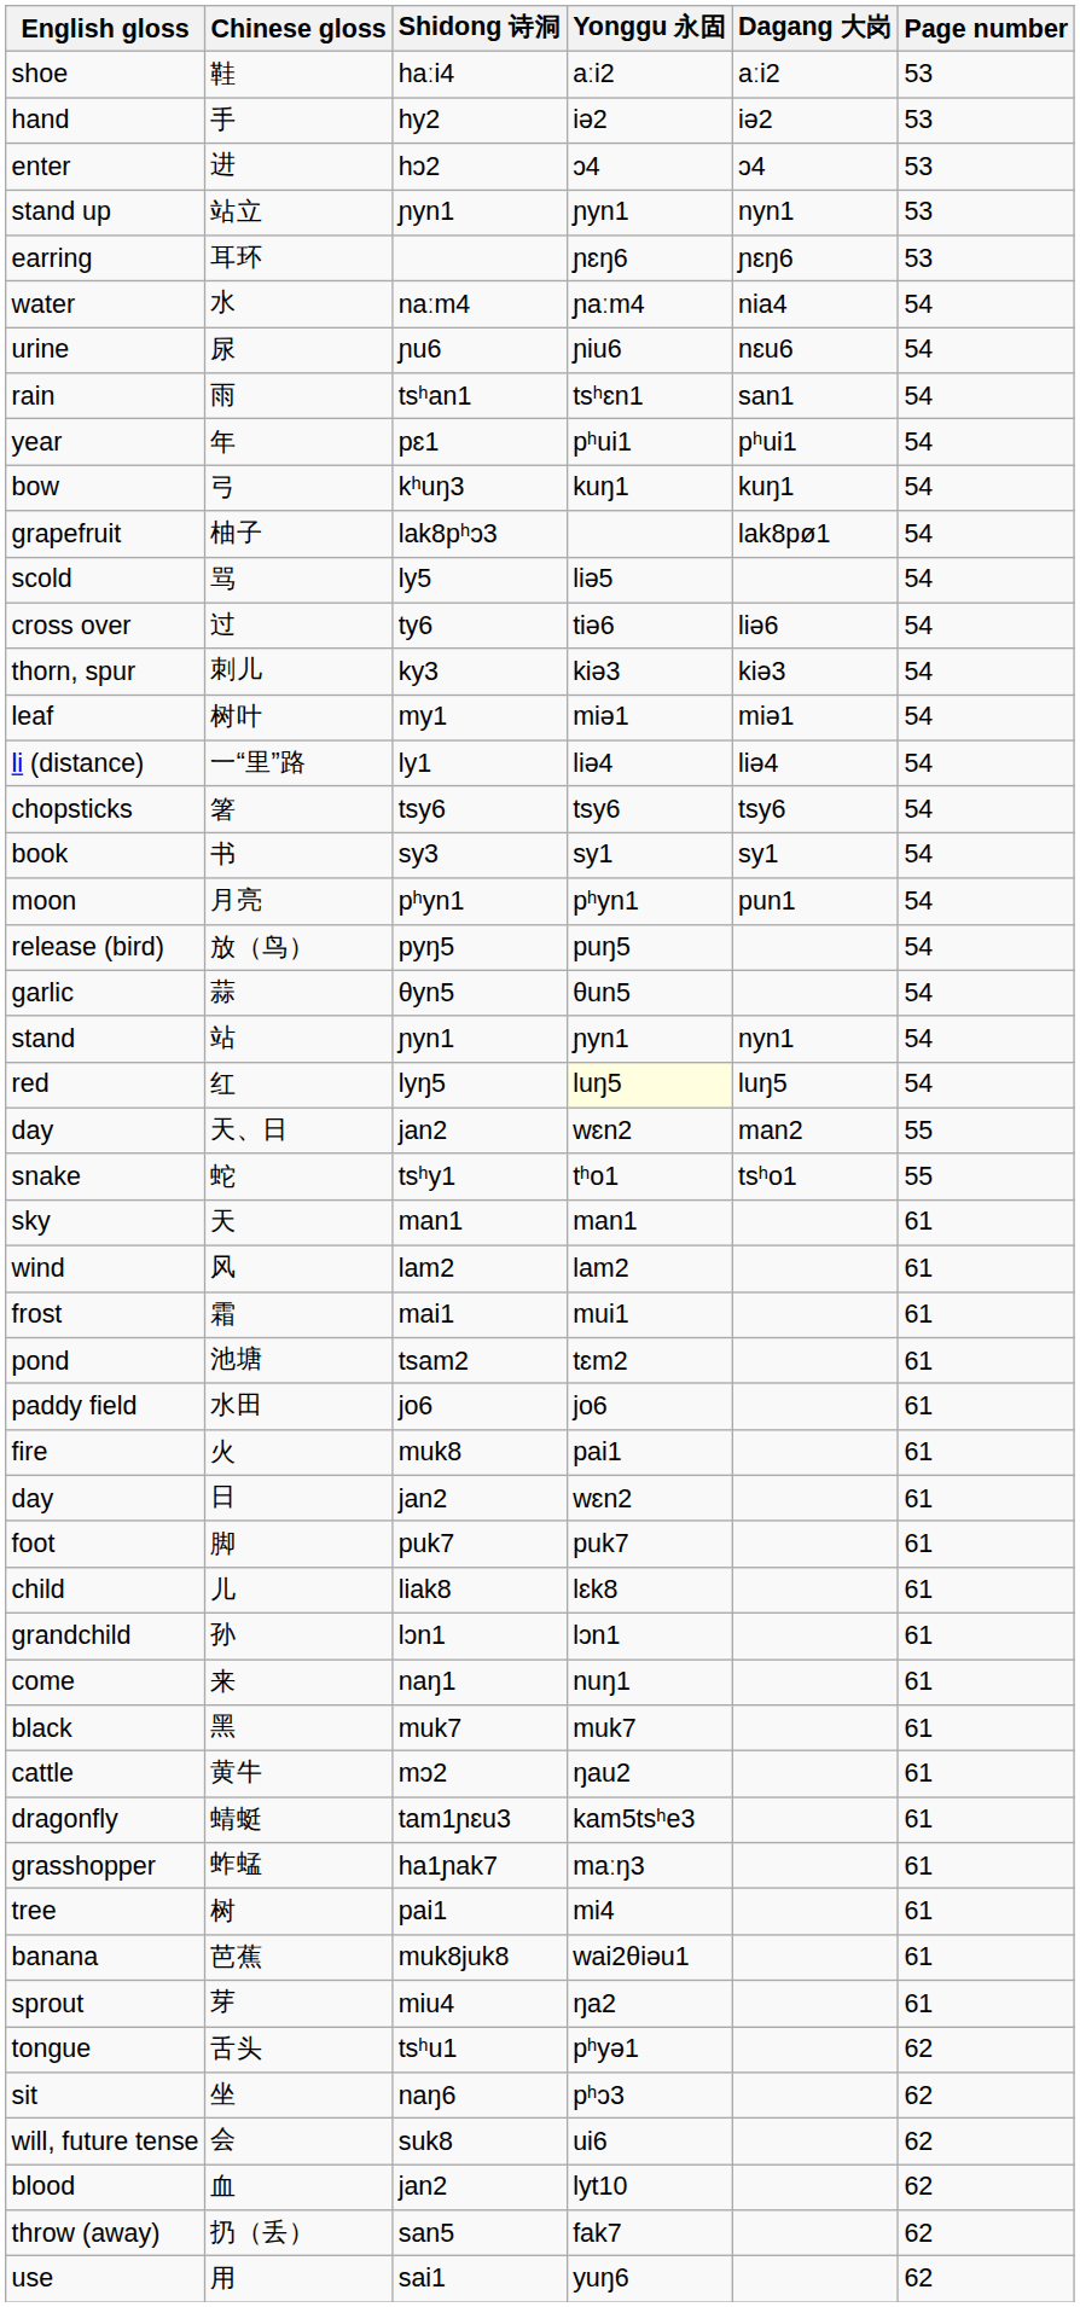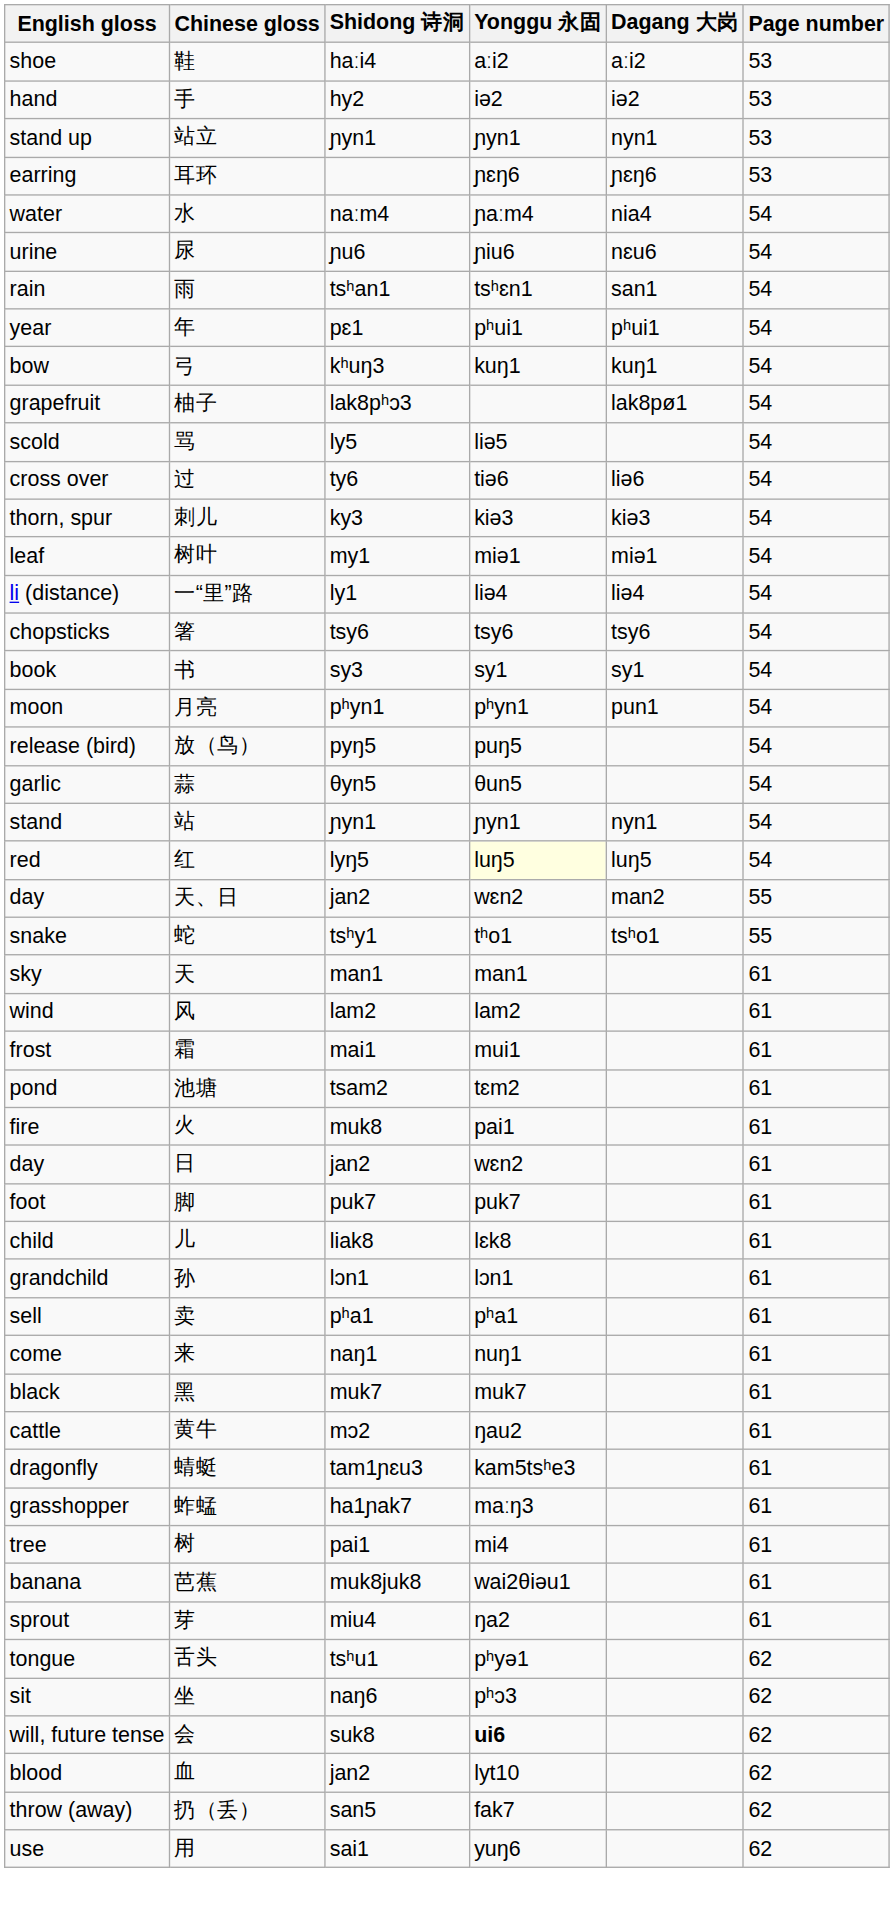 <table class="wikitable sortable">
 <tr>
 <th>English gloss</th>
 <th>Chinese gloss</th>
 <th>Shidong 诗洞</th>
 <th>Yonggu 永固</th>
 <th>Dagang 大岗</th>
 <th>Page number</th>
 </tr>
 <tr>
 <td>shoe</td>
 <td>鞋</td>
 <td>haːi4</td>
 <td>aːi2</td>
 <td>aːi2</td>
 <td>53</td>
 </tr>
 <tr>
 <td>hand</td>
 <td>手</td>
 <td>hy2</td>
 <td>iə2</td>
 <td>iə2</td>
-<td>53</td>
-</tr>
-<tr>
-<td>enter</td>
-<td>进</td>
-<td>hɔ2</td>
-<td>ɔ4</td>
-<td>ɔ4</td>
 <td>53</td>
 </tr>
 <tr>
 <td>stand up</td>
 <td>站立</td>
 <td>ɲyn1</td>
 <td>ɲyn1</td>
 <td>nyn1</td>
 <td>53</td>
 </tr>
 <tr>
 <td>earring</td>
 <td>耳环</td>
 <td></td>
 <td>ɲɛŋ6</td>
 <td>ɲɛŋ6</td>
 <td>53</td>
 </tr>
 <tr>
 <td>water</td>
 <td>水</td>
 <td>naːm4</td>
 <td>ɲaːm4</td>
 <td>nia4</td>
 <td>54</td>
 </tr>
 <tr>
 <td>urine</td>
 <td>尿</td>
 <td>ɲu6</td>
 <td>ɲiu6</td>
 <td>nɛu6</td>
 <td>54</td>
 </tr>
 <tr>
 <td>rain</td>
 <td>雨</td>
 <td>tsʰan1</td>
 <td>tsʰɛn1</td>
 <td>san1</td>
 <td>54</td>
 </tr>
 <tr>
 <td>year</td>
 <td>年</td>
 <td>pɛ1</td>
 <td>pʰui1</td>
 <td>pʰui1</td>
 <td>54</td>
 </tr>
 <tr>
 <td>bow</td>
 <td>弓</td>
 <td>kʰuŋ3</td>
 <td>kuŋ1</td>
 <td>kuŋ1</td>
 <td>54</td>
 </tr>
 <tr>
 <td>grapefruit</td>
 <td>柚子</td>
 <td>lak8pʰɔ3</td>
 <td></td>
 <td>lak8pø1</td>
 <td>54</td>
 </tr>
 <tr>
 <td>scold</td>
 <td>骂</td>
 <td>ly5</td>
 <td>liə5</td>
 <td></td>
 <td>54</td>
 </tr>
 <tr>
 <td>cross over</td>
 <td>过</td>
 <td>ty6</td>
 <td>tiə6</td>
 <td>liə6</td>
 <td>54</td>
 </tr>
 <tr>
 <td>thorn, spur</td>
 <td>刺儿</td>
 <td>ky3</td>
 <td>kiə3</td>
 <td>kiə3</td>
 <td>54</td>
 </tr>
 <tr>
 <td>leaf</td>
 <td>树叶</td>
 <td>my1</td>
 <td>miə1</td>
 <td>miə1</td>
 <td>54</td>
 </tr>
 <tr>
 <td><a href='#'>li</a> (distance)</td>
 <td>一“里”路</td>
 <td>ly1</td>
 <td>liə4</td>
 <td>liə4</td>
 <td>54</td>
 </tr>
 <tr>
 <td>chopsticks</td>
 <td>箸</td>
 <td>tsy6</td>
 <td>tsy6</td>
 <td>tsy6</td>
 <td>54</td>
 </tr>
 <tr>
 <td>book</td>
 <td>书</td>
 <td>sy3</td>
 <td>sy1</td>
 <td>sy1</td>
 <td>54</td>
 </tr>
 <tr>
 <td>moon</td>
 <td>月亮</td>
 <td>pʰyn1</td>
 <td>pʰyn1</td>
 <td>pun1</td>
 <td>54</td>
 </tr>
 <tr>
 <td>release (bird)</td>
 <td>放（鸟）</td>
 <td>pyŋ5</td>
 <td>puŋ5</td>
 <td></td>
 <td>54</td>
 </tr>
 <tr>
 <td>garlic</td>
 <td>蒜</td>
 <td>θyn5</td>
 <td>θun5</td>
 <td></td>
 <td>54</td>
 </tr>
 <tr>
 <td>stand</td>
 <td>站</td>
 <td>ɲyn1</td>
 <td>ɲyn1</td>
 <td>nyn1</td>
 <td>54</td>
 </tr>
 <tr>
 <td>red</td>
 <td>红</td>
 <td>lyŋ5</td>
 <td style="background: lightyellow;">luŋ5</td>
 <td>luŋ5</td>
 <td>54</td>
 </tr>
 <tr>
 <td>day</td>
 <td>天、日</td>
 <td>jan2</td>
 <td>wɛn2</td>
 <td>man2</td>
 <td>55</td>
 </tr>
 <tr>
 <td>snake</td>
 <td>蛇</td>
 <td>tsʰy1</td>
 <td>tʰo1</td>
 <td>tsʰo1</td>
 <td>55</td>
 </tr>
 <tr>
 <td>sky</td>
 <td>天</td>
 <td>man1</td>
 <td>man1</td>
 <td></td>
 <td>61</td>
 </tr>
 <tr>
 <td>wind</td>
 <td>风</td>
 <td>lam2</td>
 <td>lam2</td>
 <td></td>
 <td>61</td>
 </tr>
 <tr>
 <td>frost</td>
 <td>霜</td>
 <td>mai1</td>
 <td>mui1</td>
 <td></td>
 <td>61</td>
 </tr>
 <tr>
 <td>pond</td>
 <td>池塘</td>
 <td>tsam2</td>
 <td>tɛm2</td>
 <td></td>
 <td>61</td>
 </tr>
 <tr>
-<td>paddy field</td>
-<td>水田</td>
-<td>jo6</td>
-<td>jo6</td>
-<td></td>
-<td>61</td>
-</tr>
-<tr>
 <td>fire</td>
 <td>火</td>
 <td>muk8</td>
 <td>pai1</td>
 <td></td>
 <td>61</td>
 </tr>
 <tr>
 <td>day</td>
 <td>日</td>
 <td>jan2</td>
 <td>wɛn2</td>
 <td></td>
 <td>61</td>
 </tr>
 <tr>
 <td>foot</td>
 <td>脚</td>
 <td>puk7</td>
 <td>puk7</td>
 <td></td>
 <td>61</td>
 </tr>
 <tr>
 <td>child</td>
 <td>儿</td>
 <td>liak8</td>
 <td>lɛk8</td>
 <td></td>
 <td>61</td>
 </tr>
 <tr>
 <td>grandchild</td>
 <td>孙</td>
 <td>lɔn1</td>
 <td>lɔn1</td>
+<td></td>
+<td>61</td>
+</tr>
+<tr>
+<td>sell</td>
+<td>卖</td>
+<td>pʰa1</td>
+<td>pʰa1</td>
 <td></td>
 <td>61</td>
 </tr>
 <tr>
 <td>come</td>
 <td>来</td>
 <td>naŋ1</td>
 <td>nuŋ1</td>
 <td></td>
 <td>61</td>
 </tr>
 <tr>
 <td>black</td>
 <td>黑</td>
 <td>muk7</td>
 <td>muk7</td>
 <td></td>
 <td>61</td>
 </tr>
 <tr>
 <td>cattle</td>
 <td>黄牛</td>
 <td>mɔ2</td>
 <td>ŋau2</td>
 <td></td>
 <td>61</td>
 </tr>
 <tr>
 <td>dragonfly</td>
 <td>蜻蜓</td>
 <td>tam1ɲɛu3</td>
 <td>kam5tsʰe3</td>
 <td></td>
 <td>61</td>
 </tr>
 <tr>
 <td>grasshopper</td>
 <td>蚱蜢</td>
 <td>ha1ɲak7</td>
 <td>maːŋ3</td>
 <td></td>
 <td>61</td>
 </tr>
 <tr>
 <td>tree</td>
 <td>树</td>
 <td>pai1</td>
 <td>mi4</td>
 <td></td>
 <td>61</td>
 </tr>
 <tr>
 <td>banana</td>
 <td>芭蕉</td>
 <td>muk8juk8</td>
 <td>wai2θiəu1</td>
 <td></td>
 <td>61</td>
 </tr>
 <tr>
 <td>sprout</td>
 <td>芽</td>
 <td>miu4</td>
 <td>ŋa2</td>
 <td></td>
 <td>61</td>
 </tr>
 <tr>
 <td>tongue</td>
 <td>舌头</td>
 <td>tsʰu1</td>
 <td>pʰyə1</td>
 <td></td>
 <td>62</td>
 </tr>
 <tr>
 <td>sit</td>
 <td>坐</td>
 <td>naŋ6</td>
 <td>pʰɔ3</td>
 <td></td>
 <td>62</td>
 </tr>
 <tr>
 <td>will, future tense</td>
 <td>会</td>
 <td>suk8</td>
-<td>ui6</td>
+<td><strong>ui6</strong></td>
 <td></td>
 <td>62</td>
 </tr>
 <tr>
 <td>blood</td>
 <td>血</td>
 <td>jan2</td>
 <td>lyt10</td>
 <td></td>
 <td>62</td>
 </tr>
 <tr>
 <td>throw (away)</td>
 <td>扔（丢）</td>
 <td>san5</td>
 <td>fak7</td>
 <td></td>
 <td>62</td>
 </tr>
 <tr>
 <td>use</td>
 <td>用</td>
 <td>sai1</td>
 <td>yuŋ6</td>
 <td></td>
 <td>62</td>
 </tr>
 </table>
